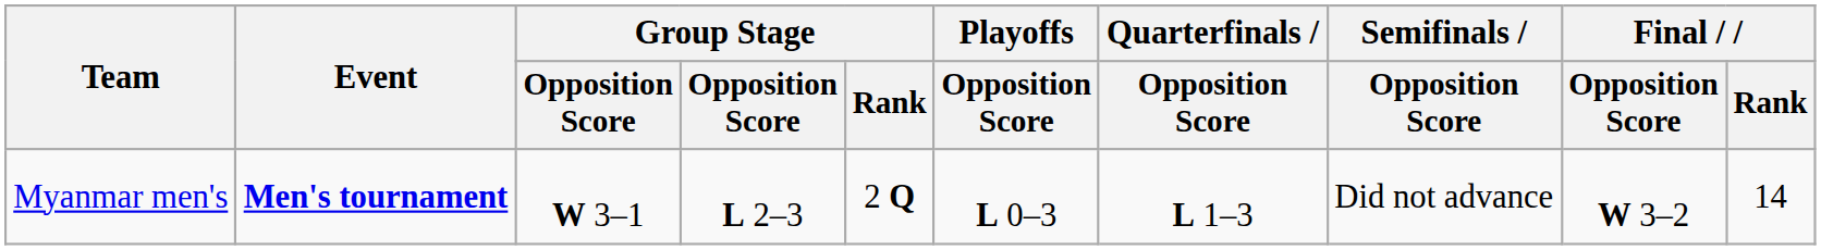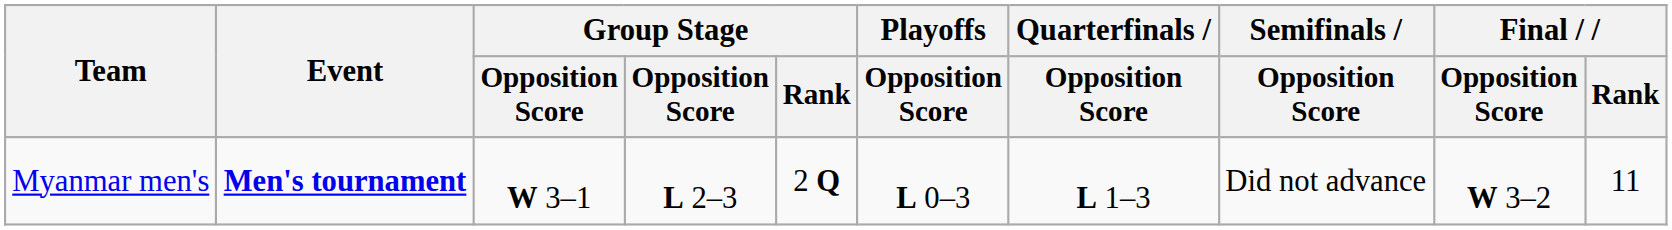 <table class=wikitable style=font-size:90%;text-align:center>
 <tr>
 <th rowspan=2>Team</th>
 <th rowspan=2>Event</th>
 <th colspan=3>Group Stage</th>
 <th>Playoffs</th>
 <th>Quarterfinals / </th>
 <th>Semifinals / </th>
 <th colspan=2>Final /  / </th>
 </tr>
 <tr style=font-size:95%>
 <th>Opposition<br>Score</th>
 <th>Opposition<br>Score</th>
 <th>Rank</th>
 <th>Opposition<br>Score</th>
 <th>Opposition<br>Score</th>
 <th>Opposition<br>Score</th>
 <th>Opposition<br>Score</th>
 <th>Rank</th>
 </tr>
 <tr>
 <td align=left><a href='#'>Myanmar men's</a></td>
 <td align=left><strong><a href='#'>Men's tournament</a></strong></td>
 <td><br><strong>W</strong> 3–1</td>
 <td><br><strong>L</strong> 2–3</td>
 <td>2 <strong>Q</strong></td>
 <td><br><strong>L</strong> 0–3</td>
 <td><br><strong>L</strong> 1–3</td>
 <td>Did not advance</td>
 <td><br><strong>W</strong> 3–2</td>
-<td>14</td>
+<td>11</td>
 </tr>
 </table>
